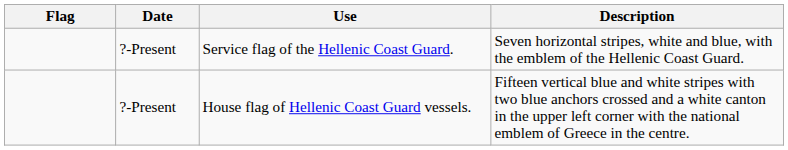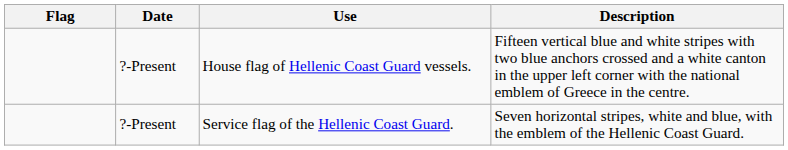 <table class="wikitable">
 <tr>
 <th width="110">Flag</th>
 <th width="80">Date</th>
 <th width="300">Use</th>
 <th width="300">Description</th>
 </tr>
 <tr>
 <td></td>
 <td>?-Present</td>
-<td>Service flag of the <a href='#'>Hellenic Coast Guard</a>.</td>
-<td>Seven horizontal stripes, white and blue, with the emblem of the Hellenic Coast Guard.</td>
+<td>House flag of <a href='#'>Hellenic Coast Guard</a> vessels.</td>
+<td>Fifteen vertical blue and white stripes with two blue anchors crossed and a white canton in the upper left corner with the national emblem of Greece in the centre.</td>
 </tr>
 <tr>
 <td></td>
 <td>?-Present</td>
-<td>House flag of <a href='#'>Hellenic Coast Guard</a> vessels.</td>
-<td>Fifteen vertical blue and white stripes with two blue anchors crossed and a white canton in the upper left corner with the national emblem of Greece in the centre.</td>
+<td>Service flag of the <a href='#'>Hellenic Coast Guard</a>.</td>
+<td>Seven horizontal stripes, white and blue, with the emblem of the Hellenic Coast Guard.</td>
 </tr>
 </table>
